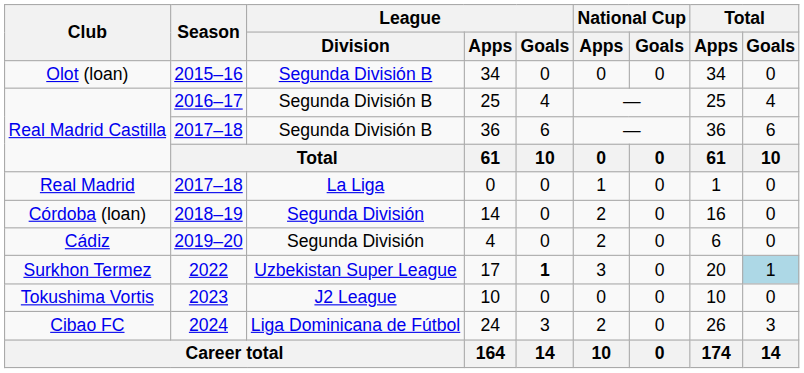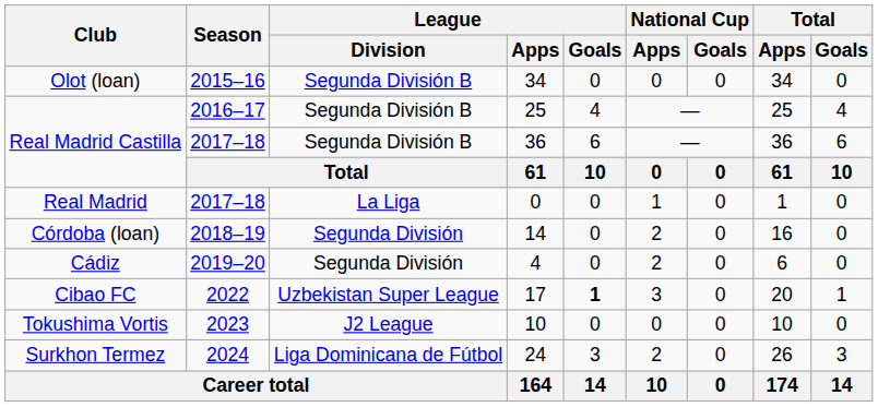 <table class="wikitable" style="text-align:center">
 <tr>
 <th rowspan="2">Club</th>
 <th rowspan="2">Season</th>
 <th colspan="3">League</th>
 <th colspan="2">National Cup</th>
 <th colspan="2">Total</th>
 </tr>
 <tr>
 <th>Division</th>
 <th>Apps</th>
 <th>Goals</th>
 <th>Apps</th>
 <th>Goals</th>
 <th>Apps</th>
 <th>Goals</th>
 </tr>
 <tr>
 <td><a href='#'>Olot</a> (loan)</td>
 <td><a href='#'>2015–16</a></td>
 <td><a href='#'>Segunda División B</a></td>
 <td>34</td>
 <td>0</td>
 <td>0</td>
 <td>0</td>
 <td>34</td>
 <td>0</td>
 </tr>
 <tr>
 <td rowspan="3"><a href='#'>Real Madrid Castilla</a></td>
 <td><a href='#'>2016–17</a></td>
 <td>Segunda División B</td>
 <td>25</td>
 <td>4</td>
 <td colspan="2">—</td>
 <td>25</td>
 <td>4</td>
 </tr>
 <tr>
 <td><a href='#'>2017–18</a></td>
 <td>Segunda División B</td>
 <td>36</td>
 <td>6</td>
 <td colspan="2">—</td>
 <td>36</td>
 <td>6</td>
 </tr>
 <tr>
 <th colspan="2">Total</th>
 <th>61</th>
 <th>10</th>
 <th>0</th>
 <th>0</th>
 <th>61</th>
 <th>10</th>
 </tr>
 <tr>
 <td><a href='#'>Real Madrid</a></td>
 <td><a href='#'>2017–18</a></td>
 <td><a href='#'>La Liga</a></td>
 <td>0</td>
 <td>0</td>
 <td>1</td>
 <td>0</td>
 <td>1</td>
 <td>0</td>
 </tr>
 <tr>
 <td><a href='#'>Córdoba</a> (loan)</td>
 <td><a href='#'>2018–19</a></td>
 <td><a href='#'>Segunda División</a></td>
 <td>14</td>
 <td>0</td>
 <td>2</td>
 <td>0</td>
 <td>16</td>
 <td>0</td>
 </tr>
 <tr>
 <td><a href='#'>Cádiz</a></td>
 <td><a href='#'>2019–20</a></td>
 <td>Segunda División</td>
 <td>4</td>
 <td>0</td>
 <td>2</td>
 <td>0</td>
 <td>6</td>
 <td>0</td>
 </tr>
 <tr>
-<td><a href='#'>Surkhon Termez</a></td>
+<td><a href='#'>Cibao FC</a></td>
 <td><a href='#'>2022</a></td>
 <td><a href='#'>Uzbekistan Super League</a></td>
 <td>17</td>
 <td><strong>1</strong></td>
 <td>3</td>
 <td>0</td>
 <td>20</td>
-<td style="background: lightblue;">1</td>
+<td>1</td>
 </tr>
 <tr>
 <td><a href='#'>Tokushima Vortis</a></td>
 <td><a href='#'>2023</a></td>
 <td><a href='#'>J2 League</a></td>
 <td>10</td>
 <td>0</td>
 <td>0</td>
 <td>0</td>
 <td>10</td>
 <td>0</td>
 </tr>
 <tr>
-<td><a href='#'>Cibao FC</a></td>
+<td><a href='#'>Surkhon Termez</a></td>
 <td><a href='#'>2024</a></td>
 <td><a href='#'>Liga Dominicana de Fútbol</a></td>
 <td>24</td>
 <td>3</td>
 <td>2</td>
 <td>0</td>
 <td>26</td>
 <td>3</td>
 </tr>
 <tr>
 <th colspan="3">Career total</th>
 <th>164</th>
 <th>14</th>
 <th>10</th>
 <th>0</th>
 <th>174</th>
 <th>14</th>
 </tr>
 </table>
